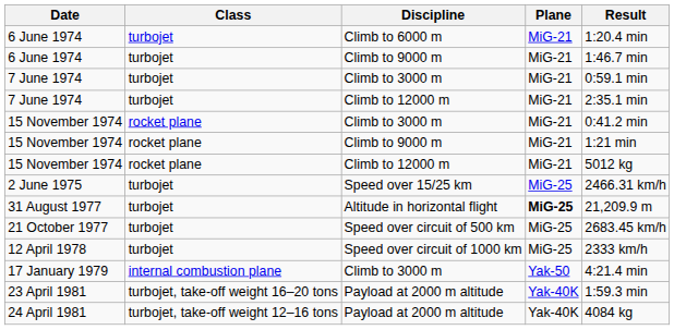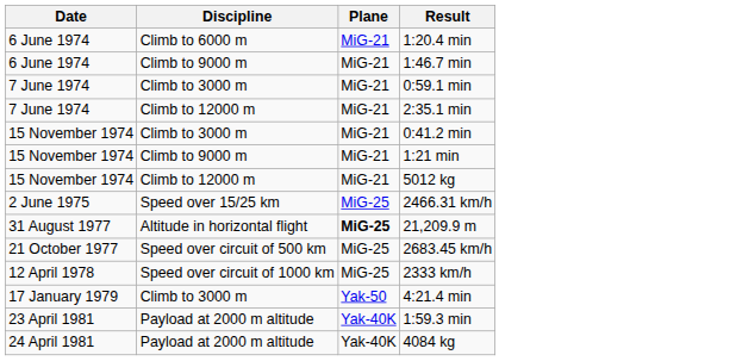 <table class="wikitable">
 <tr>
 <th>Date</th>
-<th>Class</th>
 <th>Discipline</th>
 <th>Plane</th>
 <th>Result</th>
 </tr>
 <tr>
 <td>6 June 1974</td>
-<td><a href='#'>turbojet</a></td>
 <td>Climb to 6000 m</td>
 <td><a href='#'>MiG-21</a></td>
 <td>1:20.4 min</td>
 </tr>
 <tr>
 <td>6 June 1974</td>
-<td>turbojet</td>
 <td>Climb to 9000 m</td>
 <td>MiG-21</td>
 <td>1:46.7 min</td>
 </tr>
 <tr>
 <td>7 June 1974</td>
-<td>turbojet</td>
 <td>Climb to 3000 m</td>
 <td>MiG-21</td>
 <td>0:59.1 min</td>
 </tr>
 <tr>
 <td>7 June 1974</td>
-<td>turbojet</td>
 <td>Climb to 12000 m</td>
 <td>MiG-21</td>
 <td>2:35.1 min</td>
 </tr>
 <tr>
 <td>15 November 1974</td>
-<td><a href='#'>rocket plane</a></td>
 <td>Climb to 3000 m</td>
 <td>MiG-21</td>
 <td>0:41.2 min</td>
 </tr>
 <tr>
 <td>15 November 1974</td>
-<td>rocket plane</td>
 <td>Climb to 9000 m</td>
 <td>MiG-21</td>
 <td>1:21 min</td>
 </tr>
 <tr>
 <td>15 November 1974</td>
-<td>rocket plane</td>
 <td>Climb to 12000 m</td>
 <td>MiG-21</td>
 <td>5012 kg</td>
 </tr>
 <tr>
 <td>2 June 1975</td>
-<td>turbojet</td>
 <td>Speed over 15/25 km</td>
 <td><a href='#'>MiG-25</a></td>
 <td>2466.31 km/h</td>
 </tr>
 <tr>
 <td>31 August 1977</td>
-<td>turbojet</td>
 <td>Altitude in horizontal flight</td>
 <td><strong>MiG-25</strong></td>
 <td>21,209.9 m</td>
 </tr>
 <tr>
 <td>21 October 1977</td>
-<td>turbojet</td>
 <td>Speed over circuit of 500 km</td>
 <td>MiG-25</td>
 <td>2683.45 km/h</td>
 </tr>
 <tr>
 <td>12 April 1978</td>
-<td>turbojet</td>
 <td>Speed over circuit of 1000 km</td>
 <td>MiG-25</td>
 <td>2333 km/h</td>
 </tr>
 <tr>
 <td>17 January 1979</td>
-<td><a href='#'>internal combustion plane</a></td>
 <td>Climb to 3000 m</td>
 <td><a href='#'>Yak-50</a></td>
 <td>4:21.4 min</td>
 </tr>
 <tr>
 <td>23 April 1981</td>
-<td>turbojet, take-off weight 16–20 tons</td>
 <td>Payload at 2000 m altitude</td>
 <td><a href='#'>Yak-40K</a></td>
 <td>1:59.3 min</td>
 </tr>
 <tr>
 <td>24 April 1981</td>
-<td>turbojet, take-off weight 12–16 tons</td>
 <td>Payload at 2000 m altitude</td>
 <td>Yak-40K</td>
 <td>4084 kg</td>
 </tr>
 </table>
